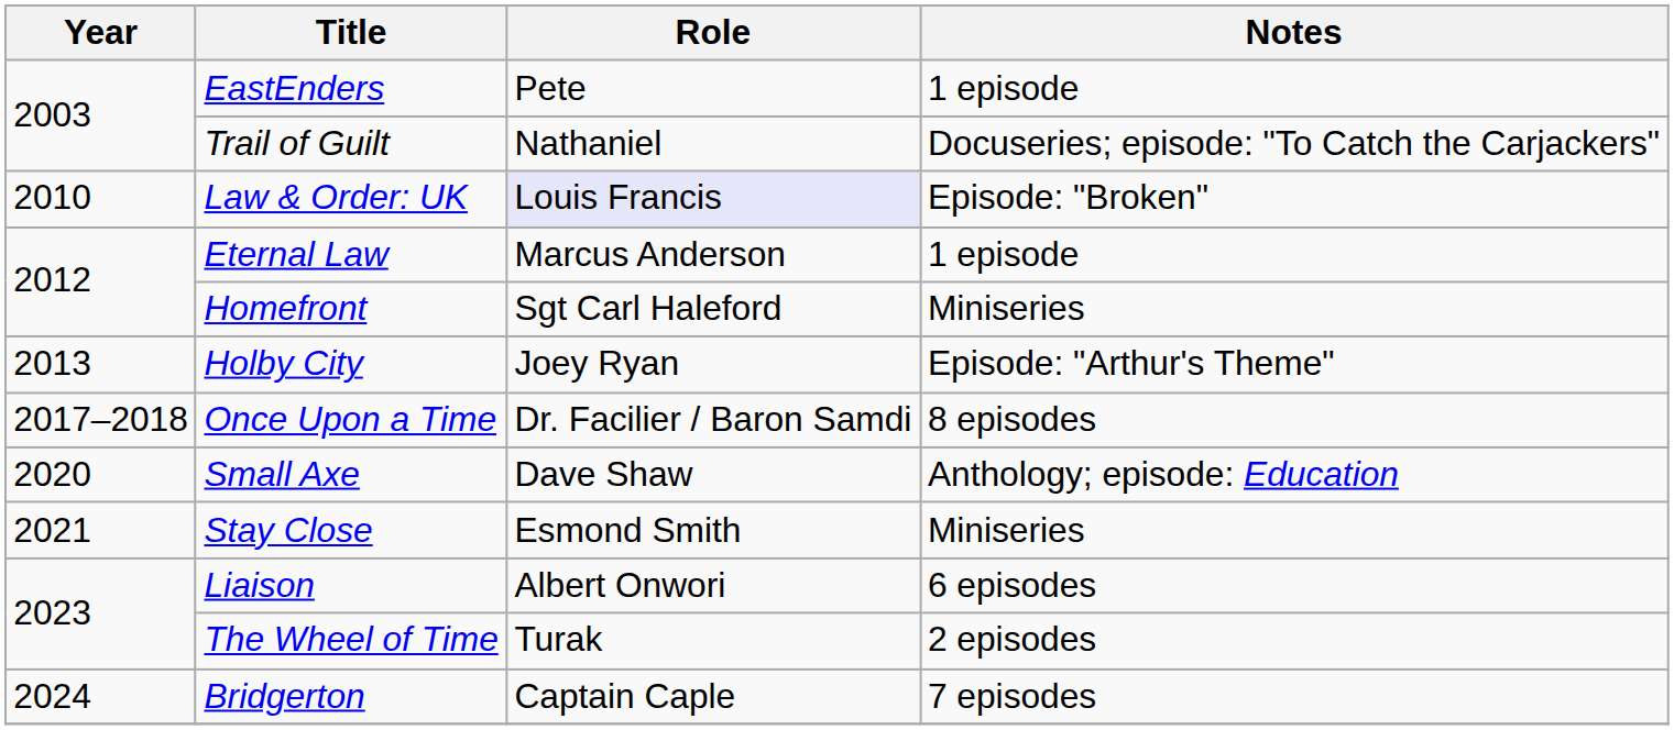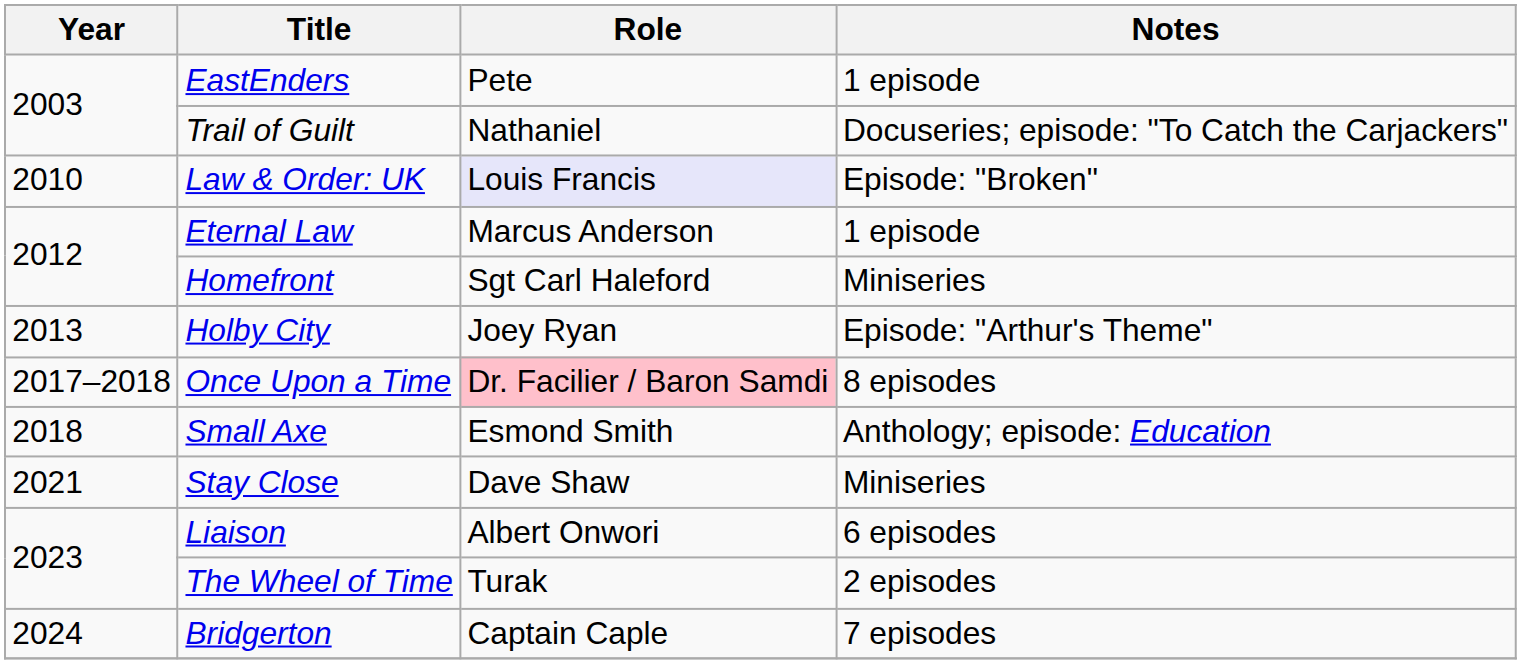 <table class="wikitable sortable">
 <tr>
 <th>Year</th>
 <th>Title</th>
 <th>Role</th>
 <th class="unsortable">Notes</th>
 </tr>
 <tr>
 <td rowspan="2">2003</td>
 <td><em><a href='#'>EastEnders</a></em></td>
 <td>Pete</td>
 <td>1 episode</td>
 </tr>
 <tr>
 <td><em>Trail of Guilt</em></td>
 <td>Nathaniel</td>
 <td>Docuseries; episode: "To Catch the Carjackers"</td>
 </tr>
 <tr>
 <td>2010</td>
 <td><em><a href='#'>Law & Order: UK</a></em></td>
 <td style="background: lavender;">Louis Francis</td>
 <td>Episode: "Broken"</td>
 </tr>
 <tr>
 <td rowspan="2">2012</td>
 <td><em><a href='#'>Eternal Law</a></em></td>
 <td>Marcus Anderson</td>
 <td>1 episode</td>
 </tr>
 <tr>
 <td><em><a href='#'>Homefront</a></em></td>
 <td>Sgt Carl Haleford</td>
 <td>Miniseries</td>
 </tr>
 <tr>
 <td>2013</td>
 <td><em><a href='#'>Holby City</a></em></td>
 <td>Joey Ryan</td>
 <td>Episode: "Arthur's Theme"</td>
 </tr>
 <tr>
 <td>2017–2018</td>
 <td><em><a href='#'>Once Upon a Time</a></em></td>
-<td>Dr. Facilier / Baron Samdi</td>
+<td style="background: pink;">Dr. Facilier / Baron Samdi</td>
 <td>8 episodes</td>
 </tr>
 <tr>
-<td>2020</td>
+<td>2018</td>
 <td><em><a href='#'>Small Axe</a></em></td>
-<td>Dave Shaw</td>
+<td>Esmond Smith</td>
 <td>Anthology; episode: <em><a href='#'>Education</a></em></td>
 </tr>
 <tr>
 <td>2021</td>
 <td><em><a href='#'>Stay Close</a></em></td>
-<td>Esmond Smith</td>
+<td>Dave Shaw</td>
 <td>Miniseries</td>
 </tr>
 <tr>
 <td rowspan="2">2023</td>
 <td><em><a href='#'>Liaison</a></em></td>
 <td>Albert Onwori</td>
 <td>6 episodes</td>
 </tr>
 <tr>
 <td><em><a href='#'>The Wheel of Time</a></em></td>
 <td>Turak</td>
 <td>2 episodes</td>
 </tr>
 <tr>
 <td>2024</td>
 <td><em><a href='#'>Bridgerton</a></em></td>
 <td>Captain Caple</td>
 <td>7 episodes</td>
 </tr>
 <tr>
 </tr>
 </table>
